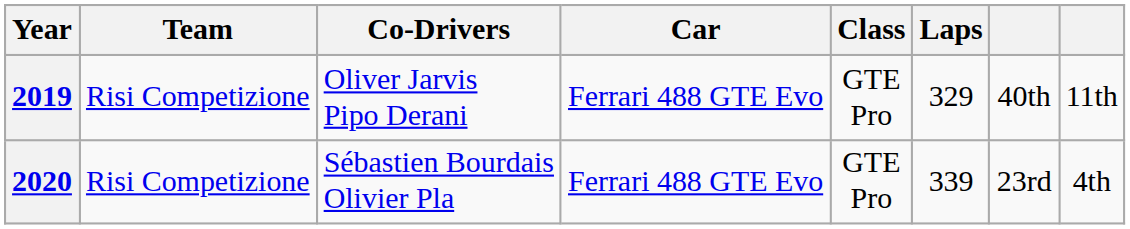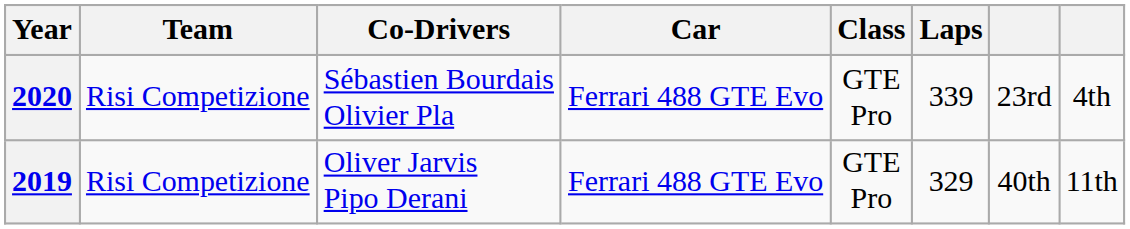 <table class="wikitable" style="text-align:center; font-size:90%">
 <tr>
 <th>Year</th>
 <th>Team</th>
 <th>Co-Drivers</th>
 <th>Car</th>
 <th>Class</th>
 <th>Laps</th>
 <th></th>
 <th></th>
 </tr>
 <tr>
+<th><a href='#'>2020</a></th>
+<td align="left"> <a href='#'>Risi Competizione</a></td>
+<td align="left"> <a href='#'>Sébastien Bourdais</a><br> <a href='#'>Olivier Pla</a></td>
+<td align="left"><a href='#'>Ferrari 488 GTE Evo</a></td>
+<td>GTE<br>Pro</td>
+<td>339</td>
+<td>23rd</td>
+<td>4th</td>
+</tr>
+<tr>
 <th><a href='#'>2019</a></th>
 <td align="left"> <a href='#'>Risi Competizione</a></td>
 <td align="left"> <a href='#'>Oliver Jarvis</a><br> <a href='#'>Pipo Derani</a></td>
 <td align="left"><a href='#'>Ferrari 488 GTE Evo</a></td>
 <td>GTE<br>Pro</td>
 <td>329</td>
 <td>40th</td>
 <td>11th</td>
 </tr>
-<tr>
-<th><a href='#'>2020</a></th>
-<td align="left"> <a href='#'>Risi Competizione</a></td>
-<td align="left"> <a href='#'>Sébastien Bourdais</a><br> <a href='#'>Olivier Pla</a></td>
-<td align="left"><a href='#'>Ferrari 488 GTE Evo</a></td>
-<td>GTE<br>Pro</td>
-<td>339</td>
-<td>23rd</td>
-<td>4th</td>
-</tr>
 </table>
